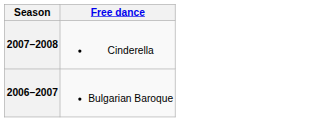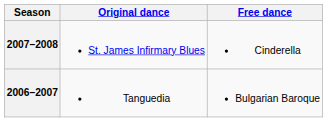 <table class="wikitable" style="text-align:center">
 <tr>
 <th>Season</th>
+<th><a href='#'>Original dance</a></th>
 <th><a href='#'>Free dance</a></th>
 </tr>
 <tr>
 <th>2007–2008 <br> </th>
+<td><br><ul><li><a href='#'>St. James Infirmary Blues</a></li></ul></td>
 <td><br><ul><li>Cinderella</li></ul></td>
 </tr>
 <tr>
 <th>2006–2007 <br> </th>
+<td><br><ul><li>Tanguedia <br></li></ul></td>
 <td><br><ul><li>Bulgarian Baroque <br></li></ul></td>
 </tr>
 </table>
